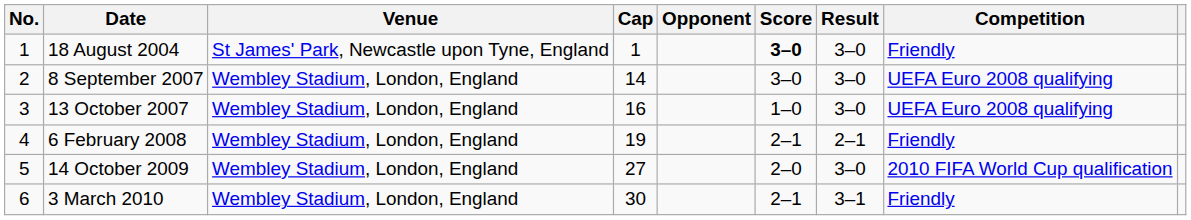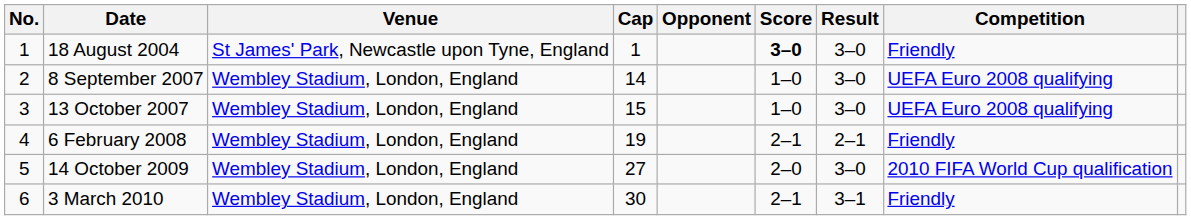 <table class="wikitable sortable">
 <tr>
 <th scope="col">No.</th>
 <th scope="col">Date</th>
 <th scope="col">Venue</th>
 <th scope="col">Cap</th>
 <th scope="col">Opponent</th>
 <th scope="col">Score</th>
 <th scope="col">Result</th>
 <th scope="col">Competition</th>
 <th scope="col" class="unsortable"></th>
 </tr>
 <tr>
 <td style="text-align: center;">1</td>
 <td>18 August 2004</td>
 <td><a href='#'>St James' Park</a>, Newcastle upon Tyne, England</td>
 <td style="text-align: center;">1</td>
 <td></td>
 <td style="text-align: center;"><strong>3–0</strong></td>
 <td style="text-align: center;">3–0</td>
 <td><a href='#'>Friendly</a></td>
 <td style="text-align: center;"></td>
 </tr>
 <tr>
 <td style="text-align: center;">2</td>
 <td>8 September 2007</td>
 <td><a href='#'>Wembley Stadium</a>, London, England</td>
 <td style="text-align: center;">14</td>
 <td></td>
-<td style="text-align: center;">3–0</td>
+<td style="text-align: center;">1–0</td>
 <td style="text-align: center;">3–0</td>
 <td><a href='#'>UEFA Euro 2008 qualifying</a></td>
 <td style="text-align: center;"></td>
 </tr>
 <tr>
 <td style="text-align: center;">3</td>
 <td>13 October 2007</td>
 <td><a href='#'>Wembley Stadium</a>, London, England</td>
-<td style="text-align: center;">16</td>
+<td style="text-align: center;">15</td>
 <td></td>
 <td style="text-align: center;">1–0</td>
 <td style="text-align: center;">3–0</td>
 <td><a href='#'>UEFA Euro 2008 qualifying</a></td>
 <td style="text-align: center;"></td>
 </tr>
 <tr>
 <td style="text-align: center;">4</td>
 <td>6 February 2008</td>
 <td><a href='#'>Wembley Stadium</a>, London, England</td>
 <td style="text-align: center;">19</td>
 <td></td>
 <td style="text-align: center;">2–1</td>
 <td style="text-align: center;">2–1</td>
 <td><a href='#'>Friendly</a></td>
 <td style="text-align: center;"></td>
 </tr>
 <tr>
 <td style="text-align: center;">5</td>
 <td>14 October 2009</td>
 <td><a href='#'>Wembley Stadium</a>, London, England</td>
 <td style="text-align: center;">27</td>
 <td></td>
 <td style="text-align: center;">2–0</td>
 <td style="text-align: center;">3–0</td>
 <td><a href='#'>2010 FIFA World Cup qualification</a></td>
 <td style="text-align: center;"></td>
 </tr>
 <tr>
 <td style="text-align: center;">6</td>
 <td>3 March 2010</td>
 <td><a href='#'>Wembley Stadium</a>, London, England</td>
 <td style="text-align: center;">30</td>
 <td></td>
 <td style="text-align: center;">2–1</td>
 <td style="text-align: center;">3–1</td>
 <td><a href='#'>Friendly</a></td>
 <td style="text-align: center;"></td>
 </tr>
 </table>
